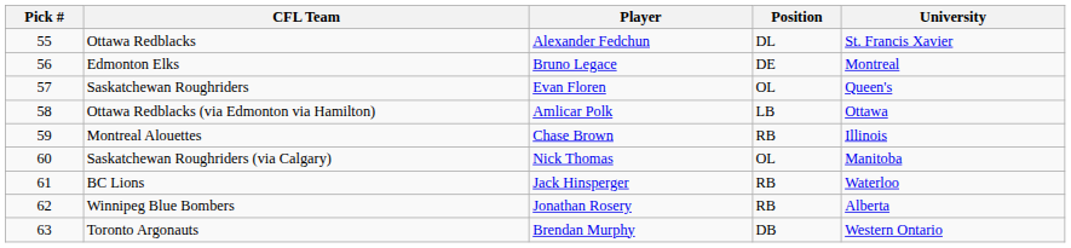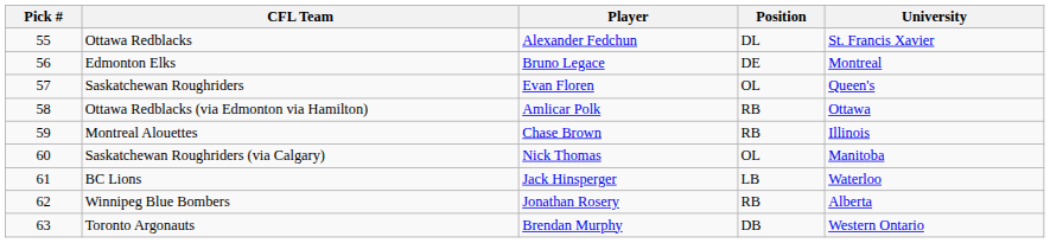 <table class="wikitable" style="width: 90%">
 <tr>
 <th width=7%>Pick #</th>
 <th width=40%>CFL Team</th>
 <th width=20%>Player</th>
 <th width=8%>Position</th>
 <th width=20%>University</th>
 </tr>
 <tr>
 <td align=center>55</td>
 <td>Ottawa Redblacks</td>
 <td><a href='#'>Alexander Fedchun</a></td>
 <td>DL</td>
 <td><a href='#'>St. Francis Xavier</a></td>
 </tr>
 <tr>
 <td align=center>56</td>
 <td>Edmonton Elks</td>
 <td><a href='#'>Bruno Legace</a></td>
 <td>DE</td>
 <td><a href='#'>Montreal</a></td>
 </tr>
 <tr>
 <td align=center>57</td>
 <td>Saskatchewan Roughriders</td>
 <td><a href='#'>Evan Floren</a></td>
 <td>OL</td>
 <td><a href='#'>Queen's</a></td>
 </tr>
 <tr>
 <td align=center>58</td>
 <td>Ottawa Redblacks (via Edmonton via Hamilton)</td>
 <td><a href='#'>Amlicar Polk</a></td>
-<td>LB</td>
+<td>RB</td>
 <td><a href='#'>Ottawa</a></td>
 </tr>
 <tr>
 <td align=center>59</td>
 <td>Montreal Alouettes</td>
 <td><a href='#'>Chase Brown</a></td>
 <td>RB</td>
 <td><a href='#'>Illinois</a></td>
 </tr>
 <tr>
 <td align=center>60</td>
 <td>Saskatchewan Roughriders (via Calgary)</td>
 <td><a href='#'>Nick Thomas</a></td>
 <td>OL</td>
 <td><a href='#'>Manitoba</a></td>
 </tr>
 <tr>
 <td align=center>61</td>
 <td>BC Lions</td>
 <td><a href='#'>Jack Hinsperger</a></td>
-<td>RB</td>
+<td>LB</td>
 <td><a href='#'>Waterloo</a></td>
 </tr>
 <tr>
 <td align=center>62</td>
 <td>Winnipeg Blue Bombers</td>
 <td><a href='#'>Jonathan Rosery</a></td>
 <td>RB</td>
 <td><a href='#'>Alberta</a></td>
 </tr>
 <tr>
 <td align=center>63</td>
 <td>Toronto Argonauts</td>
 <td><a href='#'>Brendan Murphy</a></td>
 <td>DB</td>
 <td><a href='#'>Western Ontario</a></td>
 </tr>
 </table>
